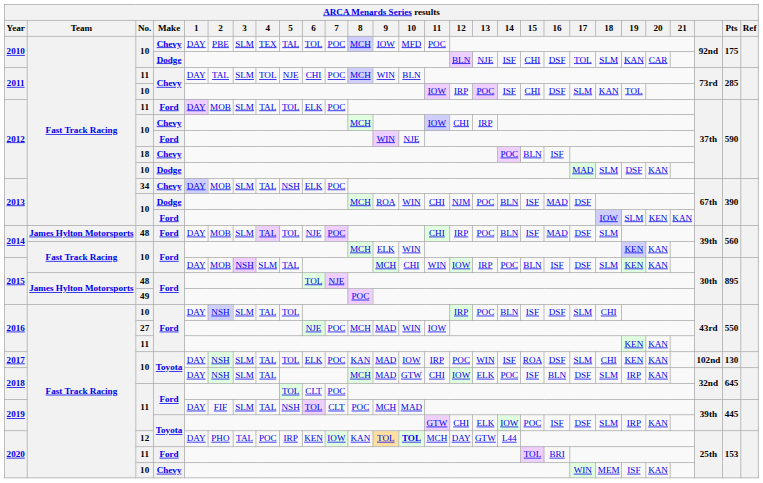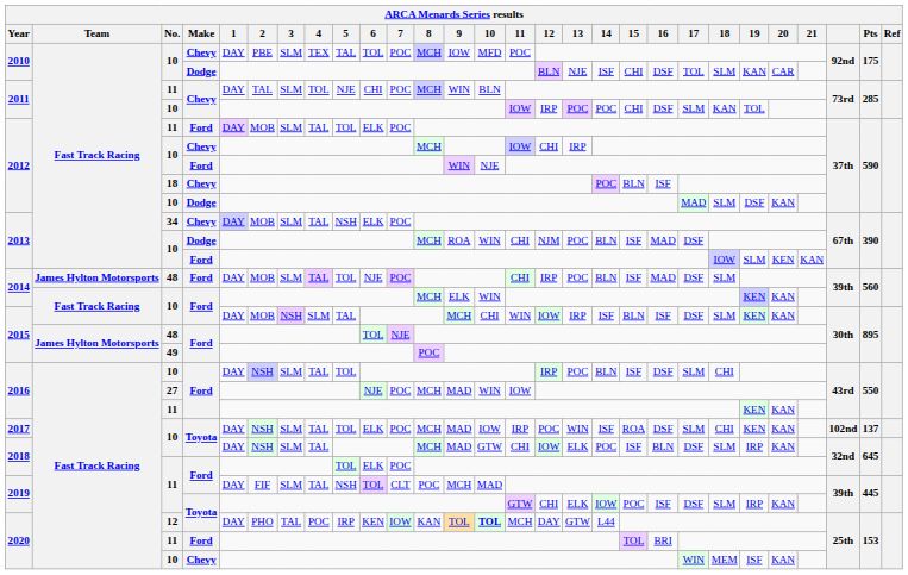 <table class="wikitable" style="text-align:center; font-size:75%">
 <tr>
 <th colspan=28><a href='#'>ARCA Menards Series</a> results</th>
 </tr>
 <tr>
 <th>Year</th>
 <th>Team</th>
 <th>No.</th>
 <th>Make</th>
 <th>1</th>
 <th>2</th>
 <th>3</th>
 <th>4</th>
 <th>5</th>
 <th>6</th>
 <th>7</th>
 <th>8</th>
 <th>9</th>
 <th>10</th>
 <th>11</th>
 <th>12</th>
 <th>13</th>
 <th>14</th>
 <th>15</th>
 <th>16</th>
 <th>17</th>
 <th>18</th>
 <th>19</th>
 <th>20</th>
 <th>21</th>
 <th></th>
 <th>Pts</th>
 <th>Ref</th>
 </tr>
 <tr>
 <th rowspan=2><a href='#'>2010</a></th>
 <th rowspan=12><a href='#'>Fast Track Racing</a></th>
 <th rowspan=2>10</th>
 <th><a href='#'>Chevy</a></th>
 <td><a href='#'>DAY</a></td>
 <td><a href='#'>PBE</a></td>
 <td><a href='#'>SLM</a></td>
 <td><a href='#'>TEX</a></td>
 <td><a href='#'>TAL</a></td>
 <td><a href='#'>TOL</a></td>
 <td><a href='#'>POC</a></td>
 <td style="background:#CFCFFF;"><a href='#'>MCH</a><br></td>
 <td><a href='#'>IOW</a></td>
 <td><a href='#'>MFD</a></td>
 <td><a href='#'>POC</a></td>
 <td colspan=10></td>
 <th rowspan=2>92nd</th>
 <th rowspan=2>175</th>
 <th rowspan=2></th>
 </tr>
 <tr>
 <th><a href='#'>Dodge</a></th>
 <td colspan=11></td>
 <td style="background:#EFCFFF;"><a href='#'>BLN</a><br></td>
 <td><a href='#'>NJE</a></td>
 <td><a href='#'>ISF</a></td>
 <td><a href='#'>CHI</a></td>
 <td><a href='#'>DSF</a></td>
 <td><a href='#'>TOL</a></td>
 <td><a href='#'>SLM</a></td>
 <td><a href='#'>KAN</a></td>
 <td><a href='#'>CAR</a></td>
 <td></td>
 </tr>
 <tr>
 <th rowspan=2><a href='#'>2011</a></th>
 <th>11</th>
 <th rowspan=2><a href='#'>Chevy</a></th>
 <td><a href='#'>DAY</a></td>
 <td><a href='#'>TAL</a></td>
 <td><a href='#'>SLM</a></td>
 <td><a href='#'>TOL</a></td>
 <td><a href='#'>NJE</a></td>
 <td><a href='#'>CHI</a></td>
 <td><a href='#'>POC</a></td>
 <td style="background:#CFCFFF;"><a href='#'>MCH</a><br></td>
 <td><a href='#'>WIN</a></td>
 <td><a href='#'>BLN</a></td>
 <td colspan=11></td>
 <th rowspan=2>73rd</th>
 <th rowspan=2>285</th>
 <th rowspan=2></th>
 </tr>
 <tr>
 <th>10</th>
 <td colspan=10></td>
 <td style="background:#EFCFFF;"><a href='#'>IOW</a><br></td>
 <td><a href='#'>IRP</a></td>
 <td style="background:#EFCFFF;"><a href='#'>POC</a><br></td>
-<td><a href='#'>ISF</a></td>
+<td><a href='#'>POC</a></td>
 <td><a href='#'>CHI</a></td>
 <td><a href='#'>DSF</a></td>
 <td><a href='#'>SLM</a></td>
 <td><a href='#'>KAN</a></td>
 <td><a href='#'>TOL</a></td>
 <td colspan=2></td>
 </tr>
 <tr>
 <th rowspan=5><a href='#'>2012</a></th>
 <th>11</th>
 <th><a href='#'>Ford</a></th>
 <td style="background:#EFCFFF;"><a href='#'>DAY</a><br></td>
 <td><a href='#'>MOB</a></td>
 <td><a href='#'>SLM</a></td>
 <td><a href='#'>TAL</a></td>
 <td><a href='#'>TOL</a></td>
 <td><a href='#'>ELK</a></td>
 <td><a href='#'>POC</a></td>
 <td colspan=14></td>
 <th rowspan=5>37th</th>
 <th rowspan=5>590</th>
 <th rowspan=5></th>
 </tr>
 <tr>
 <th rowspan=2>10</th>
 <th><a href='#'>Chevy</a></th>
 <td colspan=7></td>
 <td style="background:#DFFFDF;"><a href='#'>MCH</a><br></td>
 <td colspan=2></td>
 <td style="background:#CFCFFF;"><a href='#'>IOW</a><br></td>
 <td><a href='#'>CHI</a></td>
 <td><a href='#'>IRP</a></td>
 <td colspan=8></td>
 </tr>
 <tr>
 <th><a href='#'>Ford</a></th>
 <td colspan=8></td>
 <td style="background:#EFCFFF;"><a href='#'>WIN</a><br></td>
 <td><a href='#'>NJE</a></td>
 <td colspan=11></td>
 </tr>
 <tr>
 <th>18</th>
 <th><a href='#'>Chevy</a></th>
 <td colspan=13></td>
 <td style="background:#EFCFFF;"><a href='#'>POC</a><br></td>
 <td><a href='#'>BLN</a></td>
 <td><a href='#'>ISF</a></td>
 <td colspan=6></td>
 </tr>
 <tr>
 <th>10</th>
 <th><a href='#'>Dodge</a></th>
 <td colspan=16></td>
 <td style="background:#DFFFDF;"><a href='#'>MAD</a><br></td>
 <td><a href='#'>SLM</a></td>
 <td><a href='#'>DSF</a></td>
 <td><a href='#'>KAN</a></td>
 <td></td>
 </tr>
 <tr>
 <th rowspan=3><a href='#'>2013</a></th>
 <th>34</th>
 <th><a href='#'>Chevy</a></th>
 <td style="background:#CFCFFF;"><a href='#'>DAY</a><br></td>
 <td><a href='#'>MOB</a></td>
 <td><a href='#'>SLM</a></td>
 <td><a href='#'>TAL</a></td>
 <td><a href='#'>NSH</a></td>
 <td><a href='#'>ELK</a></td>
 <td><a href='#'>POC</a></td>
 <td colspan=14></td>
 <th rowspan=3>67th</th>
 <th rowspan=3>390</th>
 <th rowspan=3></th>
 </tr>
 <tr>
 <th rowspan=2>10</th>
 <th><a href='#'>Dodge</a></th>
 <td colspan=7></td>
 <td style="background:#DFFFDF;"><a href='#'>MCH</a><br></td>
 <td><a href='#'>ROA</a></td>
 <td><a href='#'>WIN</a></td>
 <td><a href='#'>CHI</a></td>
 <td><a href='#'>NJM</a></td>
 <td><a href='#'>POC</a></td>
 <td><a href='#'>BLN</a></td>
 <td><a href='#'>ISF</a></td>
 <td><a href='#'>MAD</a></td>
 <td><a href='#'>DSF</a></td>
 <td colspan=4></td>
 </tr>
 <tr>
 <th><a href='#'>Ford</a></th>
 <td colspan=17></td>
 <td style="background:#CFCFFF;"><a href='#'>IOW</a><br></td>
 <td><a href='#'>SLM</a></td>
 <td><a href='#'>KEN</a></td>
 <td><a href='#'>KAN</a></td>
 </tr>
 <tr>
 <th rowspan=2><a href='#'>2014</a></th>
 <th><a href='#'>James Hylton Motorsports</a></th>
 <th>48</th>
 <th><a href='#'>Ford</a></th>
 <td><a href='#'>DAY</a></td>
 <td><a href='#'>MOB</a></td>
 <td><a href='#'>SLM</a></td>
 <td style="background:#EFCFFF;"><a href='#'>TAL</a><br></td>
 <td><a href='#'>TOL</a></td>
 <td><a href='#'>NJE</a></td>
 <td style="background:#EFCFFF;"><a href='#'>POC</a><br></td>
 <td colspan=3></td>
 <td style="background:#DFFFDF;"><a href='#'>CHI</a><br></td>
 <td><a href='#'>IRP</a></td>
 <td><a href='#'>POC</a></td>
 <td><a href='#'>BLN</a></td>
 <td><a href='#'>ISF</a></td>
 <td><a href='#'>MAD</a></td>
 <td><a href='#'>DSF</a></td>
 <td><a href='#'>SLM</a></td>
 <td colspan=3></td>
 <th rowspan=2>39th</th>
 <th rowspan=2>560</th>
 <th rowspan=2></th>
 </tr>
 <tr>
 <th rowspan=2><a href='#'>Fast Track Racing</a></th>
 <th rowspan=2>10</th>
 <th rowspan=2><a href='#'>Ford</a></th>
 <td colspan=7></td>
 <td style="background:#DFFFDF;"><a href='#'>MCH</a><br></td>
 <td><a href='#'>ELK</a></td>
 <td><a href='#'>WIN</a></td>
 <td colspan=8></td>
 <td style="background:#CFCFFF;"><a href='#'>KEN</a><br></td>
 <td><a href='#'>KAN</a></td>
 <td></td>
 </tr>
 <tr>
 <th rowspan=3><a href='#'>2015</a></th>
 <td><a href='#'>DAY</a></td>
 <td><a href='#'>MOB</a></td>
 <td style="background:#EFCFFF;"><a href='#'>NSH</a><br></td>
 <td><a href='#'>SLM</a></td>
 <td><a href='#'>TAL</a></td>
 <td colspan=3></td>
 <td style="background:#DFFFDF;"><a href='#'>MCH</a><br></td>
 <td><a href='#'>CHI</a></td>
 <td><a href='#'>WIN</a></td>
 <td style="background:#DFFFDF;"><a href='#'>IOW</a><br></td>
 <td><a href='#'>IRP</a></td>
-<td><a href='#'>POC</a></td>
+<td><a href='#'>ISF</a></td>
 <td><a href='#'>BLN</a></td>
 <td><a href='#'>ISF</a></td>
 <td><a href='#'>DSF</a></td>
 <td><a href='#'>SLM</a></td>
 <td style="background:#DFFFDF;"><a href='#'>KEN</a><br></td>
 <td><a href='#'>KAN</a></td>
 <td></td>
 <th rowspan=3>30th</th>
 <th rowspan=3>895</th>
 <th rowspan=3></th>
 </tr>
 <tr>
 <th rowspan=2><a href='#'>James Hylton Motorsports</a></th>
 <th>48</th>
 <th rowspan=2><a href='#'>Ford</a></th>
 <td colspan=5></td>
 <td style="background:#DFFFDF;"><a href='#'>TOL</a><br></td>
 <td style="background:#EFCFFF;"><a href='#'>NJE</a><br></td>
 <td colspan=17></td>
 </tr>
 <tr>
 <th>49</th>
 <td colspan=7></td>
 <td style="background:#EFCFFF;"><a href='#'>POC</a><br></td>
 <td colspan=13></td>
 </tr>
 <tr>
 <th rowspan=3><a href='#'>2016</a></th>
 <th rowspan=11><a href='#'>Fast Track Racing</a></th>
 <th>10</th>
 <th rowspan=3><a href='#'>Ford</a></th>
 <td><a href='#'>DAY</a></td>
 <td style="background:#CFCFFF;"><a href='#'>NSH</a><br></td>
 <td><a href='#'>SLM</a></td>
 <td><a href='#'>TAL</a></td>
 <td><a href='#'>TOL</a></td>
 <td colspan=6></td>
 <td style="background:#DFFFDF;"><a href='#'>IRP</a><br></td>
 <td><a href='#'>POC</a></td>
 <td><a href='#'>BLN</a></td>
 <td><a href='#'>ISF</a></td>
 <td><a href='#'>DSF</a></td>
 <td><a href='#'>SLM</a></td>
 <td><a href='#'>CHI</a></td>
 <td colspan=3></td>
 <th rowspan=3>43rd</th>
 <th rowspan=3>550</th>
 <th rowspan=3></th>
 </tr>
 <tr>
 <th>27</th>
 <td colspan=5></td>
 <td style="background:#DFFFDF;"><a href='#'>NJE</a><br></td>
 <td><a href='#'>POC</a></td>
 <td><a href='#'>MCH</a></td>
 <td><a href='#'>MAD</a></td>
 <td><a href='#'>WIN</a></td>
 <td><a href='#'>IOW</a></td>
 <td colspan=10></td>
 </tr>
 <tr>
 <th>11</th>
 <td colspan=18></td>
 <td style="background:#DFFFDF;"><a href='#'>KEN</a><br></td>
 <td><a href='#'>KAN</a></td>
 <td></td>
 </tr>
 <tr>
 <th><a href='#'>2017</a></th>
 <th rowspan=2>10</th>
 <th rowspan=2><a href='#'>Toyota</a></th>
 <td><a href='#'>DAY</a></td>
 <td style="background:#DFFFDF;"><a href='#'>NSH</a><br></td>
 <td><a href='#'>SLM</a></td>
 <td><a href='#'>TAL</a></td>
 <td><a href='#'>TOL</a></td>
 <td><a href='#'>ELK</a></td>
 <td><a href='#'>POC</a></td>
-<td><a href='#'>KAN</a></td>
+<td><a href='#'>MCH</a></td>
 <td><a href='#'>MAD</a></td>
 <td><a href='#'>IOW</a></td>
 <td><a href='#'>IRP</a></td>
 <td><a href='#'>POC</a></td>
 <td><a href='#'>WIN</a></td>
 <td><a href='#'>ISF</a></td>
 <td><a href='#'>ROA</a></td>
 <td><a href='#'>DSF</a></td>
 <td><a href='#'>SLM</a></td>
 <td><a href='#'>CHI</a></td>
 <td><a href='#'>KEN</a></td>
 <td><a href='#'>KAN</a></td>
 <td></td>
 <th>102nd</th>
-<th>130</th>
+<th>137</th>
 <th></th>
 </tr>
 <tr>
 <th rowspan=2><a href='#'>2018</a></th>
 <td><a href='#'>DAY</a></td>
 <td style="background:#DFFFDF;"><a href='#'>NSH</a><br></td>
 <td><a href='#'>SLM</a></td>
 <td><a href='#'>TAL</a></td>
 <td colspan=3></td>
 <td style="background:#DFFFDF;"><a href='#'>MCH</a><br></td>
 <td><a href='#'>MAD</a></td>
 <td><a href='#'>GTW</a></td>
 <td><a href='#'>CHI</a></td>
 <td style="background:#DFFFDF;"><a href='#'>IOW</a><br></td>
 <td><a href='#'>ELK</a></td>
 <td><a href='#'>POC</a></td>
 <td><a href='#'>ISF</a></td>
 <td><a href='#'>BLN</a></td>
 <td><a href='#'>DSF</a></td>
 <td><a href='#'>SLM</a></td>
 <td><a href='#'>IRP</a></td>
 <td><a href='#'>KAN</a></td>
 <td></td>
 <th rowspan=2>32nd</th>
 <th rowspan=2>645</th>
 <th rowspan=2></th>
 </tr>
 <tr>
 <th rowspan=3>11</th>
 <th rowspan=2><a href='#'>Ford</a></th>
 <td colspan=4></td>
 <td style="background:#DFFFDF;"><a href='#'>TOL</a><br></td>
-<td><a href='#'>CLT</a></td>
+<td><a href='#'>ELK</a></td>
 <td><a href='#'>POC</a></td>
 <td colspan=14></td>
 </tr>
 <tr>
 <th rowspan=2><a href='#'>2019</a></th>
 <td><a href='#'>DAY</a></td>
 <td><a href='#'>FIF</a></td>
 <td><a href='#'>SLM</a></td>
 <td><a href='#'>TAL</a></td>
 <td><a href='#'>NSH</a></td>
 <td style="background:#EFCFFF;"><a href='#'>TOL</a><br></td>
 <td><a href='#'>CLT</a></td>
 <td><a href='#'>POC</a></td>
 <td><a href='#'>MCH</a></td>
 <td><a href='#'>MAD</a></td>
 <td colspan=11></td>
 <th rowspan=2>39th</th>
 <th rowspan=2>445</th>
 <th rowspan=2></th>
 </tr>
 <tr>
 <th rowspan=2><a href='#'>Toyota</a></th>
 <td colspan=10></td>
 <td style="background:#EFCFFF;"><a href='#'>GTW</a><br></td>
 <td><a href='#'>CHI</a></td>
 <td><a href='#'>ELK</a></td>
 <td style="background:#DFFFDF;"><a href='#'>IOW</a><br></td>
 <td><a href='#'>POC</a></td>
 <td><a href='#'>ISF</a></td>
 <td><a href='#'>DSF</a></td>
 <td><a href='#'>SLM</a></td>
 <td><a href='#'>IRP</a></td>
 <td><a href='#'>KAN</a></td>
 <td></td>
 </tr>
 <tr>
 <th rowspan=3><a href='#'>2020</a></th>
 <th>12</th>
 <td><a href='#'>DAY</a></td>
 <td><a href='#'>PHO</a></td>
 <td><a href='#'>TAL</a></td>
 <td><a href='#'>POC</a></td>
 <td><a href='#'>IRP</a></td>
 <td><a href='#'>KEN</a></td>
 <td style="background:#DFFFDF;"><a href='#'>IOW</a><br></td>
 <td><a href='#'>KAN</a></td>
 <td style="background:#FFDF9F;"><a href='#'>TOL</a><br></td>
 <td style="background:#DFFFDF;"><strong><a href='#'>TOL</a><br></strong></td>
 <td><a href='#'>MCH</a></td>
 <td><a href='#'>DAY</a></td>
 <td><a href='#'>GTW</a></td>
 <td><a href='#'>L44</a></td>
 <td colspan=7></td>
 <th rowspan=3>25th</th>
 <th rowspan=3>153</th>
 <th rowspan=3></th>
 </tr>
 <tr>
 <th>11</th>
 <th><a href='#'>Ford</a></th>
 <td colspan=14></td>
 <td style="background:#EFCFFF;"><a href='#'>TOL</a><br></td>
 <td><a href='#'>BRI</a></td>
 <td colspan=5></td>
 </tr>
 <tr>
 <th>10</th>
 <th><a href='#'>Chevy</a></th>
 <td colspan=16></td>
 <td style="background:#DFFFDF;"><a href='#'>WIN</a><br></td>
 <td><a href='#'>MEM</a></td>
 <td><a href='#'>ISF</a></td>
 <td><a href='#'>KAN</a></td>
 <td></td>
 </tr>
 </table>
